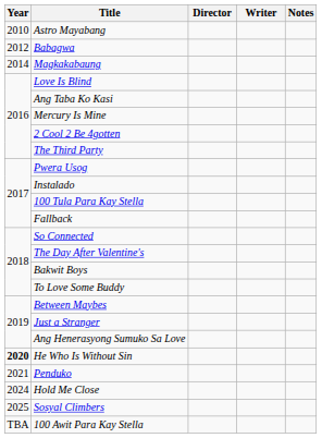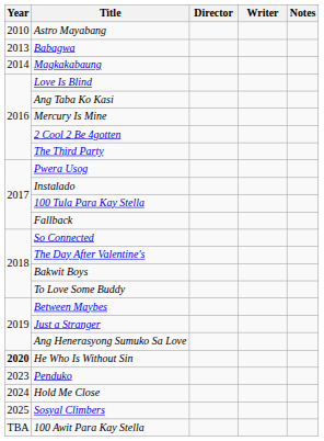 <table class="wikitable">
 <tr>
 <th>Year</th>
 <th>Title</th>
 <th width=65>Director</th>
 <th width=65>Writer</th>
 <th>Notes</th>
 </tr>
 <tr>
 <td>2010</td>
 <td><em>Astro Mayabang</em></td>
 <td></td>
 <td></td>
 <td></td>
 </tr>
 <tr>
-<td>2012</td>
+<td>2013</td>
 <td><em><a href='#'>Babagwa</a></em></td>
 <td></td>
 <td></td>
 <td></td>
 </tr>
 <tr>
 <td>2014</td>
 <td><em><a href='#'>Magkakabaung</a></em></td>
 <td></td>
 <td></td>
 <td></td>
 </tr>
 <tr>
 <td rowspan="5">2016</td>
 <td><em><a href='#'>Love Is Blind</a></em></td>
 <td></td>
 <td></td>
 <td></td>
 </tr>
 <tr>
 <td><em>Ang Taba Ko Kasi</em></td>
 <td></td>
 <td></td>
 <td></td>
 </tr>
 <tr>
 <td><em>Mercury Is Mine</em></td>
 <td></td>
 <td></td>
 <td></td>
 </tr>
 <tr>
 <td><em><a href='#'>2 Cool 2 Be 4gotten</a></em></td>
 <td></td>
 <td></td>
 <td></td>
 </tr>
 <tr>
 <td><em><a href='#'>The Third Party</a></em></td>
 <td></td>
 <td></td>
 <td></td>
 </tr>
 <tr>
 <td rowspan="4">2017</td>
 <td><em><a href='#'>Pwera Usog</a></em></td>
 <td></td>
 <td></td>
 <td></td>
 </tr>
 <tr>
 <td><em>Instalado</em></td>
 <td></td>
 <td></td>
 <td></td>
 </tr>
 <tr>
 <td><em><a href='#'>100 Tula Para Kay Stella</a></em></td>
 <td></td>
 <td></td>
 <td></td>
 </tr>
 <tr>
 <td><em>Fallback</em></td>
 <td></td>
 <td></td>
 <td></td>
 </tr>
 <tr>
 <td rowspan="4">2018</td>
 <td><em><a href='#'>So Connected</a></em></td>
 <td></td>
 <td></td>
 <td></td>
 </tr>
 <tr>
 <td><em><a href='#'>The Day After Valentine's</a></em></td>
 <td></td>
 <td></td>
 <td></td>
 </tr>
 <tr>
 <td><em>Bakwit Boys</em></td>
 <td></td>
 <td></td>
 <td></td>
 </tr>
 <tr>
 <td><em>To Love Some Buddy</em></td>
 <td></td>
 <td></td>
 <td></td>
 </tr>
 <tr>
 <td rowspan="3">2019</td>
 <td><em><a href='#'>Between Maybes</a></em></td>
 <td></td>
 <td></td>
 <td></td>
 </tr>
 <tr>
 <td><em><a href='#'>Just a Stranger</a></em></td>
 <td></td>
 <td></td>
 <td></td>
 </tr>
 <tr>
 <td><em>Ang Henerasyong Sumuko Sa Love</em></td>
 <td></td>
 <td></td>
 <td></td>
 </tr>
 <tr>
 <td><strong>2020</strong></td>
 <td><em>He Who Is Without Sin</em></td>
 <td></td>
 <td></td>
 <td></td>
 </tr>
 <tr>
-<td>2021</td>
+<td>2023</td>
 <td><em><a href='#'>Penduko</a></em></td>
 <td></td>
 <td></td>
 <td></td>
 </tr>
 <tr>
 <td>2024</td>
 <td><em>Hold Me Close</em></td>
 <td></td>
 <td></td>
 <td></td>
 </tr>
 <tr>
 <td>2025</td>
 <td><em><a href='#'>Sosyal Climbers</a></em></td>
 <td></td>
 <td></td>
 <td></td>
 </tr>
 <tr>
 <td>TBA</td>
 <td><em>100 Awit Para Kay Stella</em></td>
 <td></td>
 <td></td>
 <td></td>
 </tr>
 </table>
